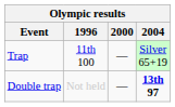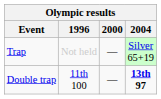 <table class="wikitable" style="text-align: center">
 <tr>
 <th colspan=5>Olympic results</th>
 </tr>
 <tr>
 <th>Event</th>
 <th>1996</th>
 <th>2000</th>
 <th>2004</th>
 </tr>
 <tr>
 <td align=left><a href='#'>Trap</a></td>
-<td><a href='#'>11th</a><br>100</td>
+<td style="color: #cccccc">Not held</td>
 <td>—</td>
 <td style="background: #ccffcc"> <a href='#'>Silver</a><br>65+19</td>
 </tr>
 <tr>
 <td align=left><a href='#'>Double trap</a></td>
-<td style="color: #cccccc">Not held</td>
+<td><a href='#'>11th</a><br>100</td>
 <td>—</td>
 <td><strong><a href='#'>13th</a><br>97</strong></td>
 </tr>
 </table>
